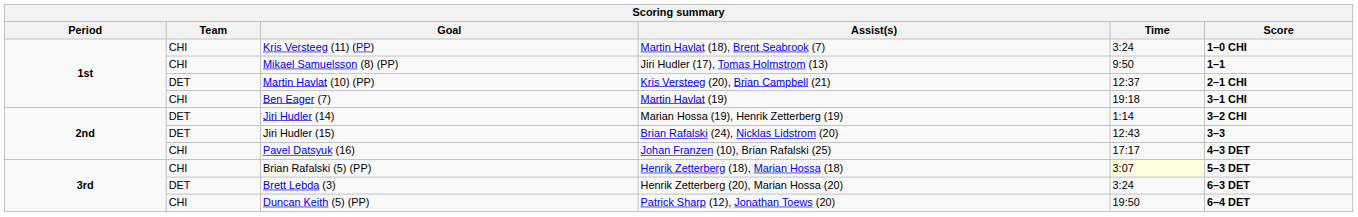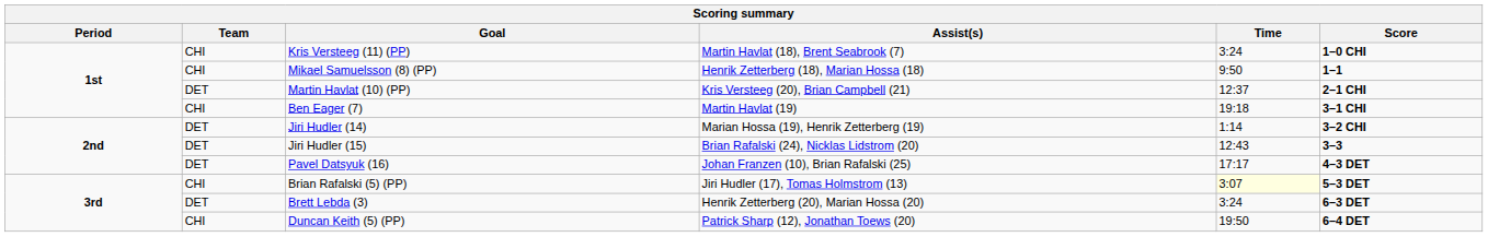 <table style="width:100%;" class="wikitable">
 <tr>
 <th colspan=6>Scoring summary</th>
 </tr>
 <tr>
 <th style="width:12%;">Period</th>
 <th style="width:7%;">Team</th>
 <th style="width:28%;">Goal</th>
 <th style="width:35%;">Assist(s)</th>
 <th style="width:7%;">Time</th>
 <th style="width:11%;">Score</th>
 </tr>
 <tr>
 <td rowspan="4" align=center><strong>1st</strong></td>
 <td>CHI</td>
 <td><a href='#'>Kris Versteeg</a> (11) (<a href='#'>PP</a>)</td>
 <td><a href='#'>Martin Havlat</a> (18), <a href='#'>Brent Seabrook</a> (7)</td>
 <td>3:24</td>
 <td><strong>1–0 CHI</strong></td>
 </tr>
 <tr>
 <td>CHI</td>
 <td><a href='#'>Mikael Samuelsson</a> (8) (PP)</td>
-<td>Jiri Hudler (17), <a href='#'>Tomas Holmstrom</a> (13)</td>
+<td><a href='#'>Henrik Zetterberg</a> (18), <a href='#'>Marian Hossa</a> (18)</td>
 <td>9:50</td>
 <td><strong>1–1</strong></td>
 </tr>
 <tr>
 <td>DET</td>
 <td><a href='#'>Martin Havlat</a> (10) (PP)</td>
 <td><a href='#'>Kris Versteeg</a> (20), <a href='#'>Brian Campbell</a> (21)</td>
 <td>12:37</td>
 <td><strong>2–1 CHI</strong></td>
 </tr>
 <tr>
 <td>CHI</td>
 <td><a href='#'>Ben Eager</a> (7)</td>
 <td><a href='#'>Martin Havlat</a> (19)</td>
 <td>19:18</td>
 <td><strong>3–1 CHI</strong></td>
 </tr>
 <tr>
 <td rowspan="3" align=center><strong>2nd</strong></td>
 <td>DET</td>
 <td><a href='#'>Jiri Hudler</a> (14)</td>
 <td>Marian Hossa (19), Henrik Zetterberg (19)</td>
 <td>1:14</td>
 <td><strong>3–2 CHI</strong></td>
 </tr>
 <tr>
 <td>DET</td>
 <td>Jiri Hudler (15)</td>
 <td><a href='#'>Brian Rafalski</a> (24), <a href='#'>Nicklas Lidstrom</a> (20)</td>
 <td>12:43</td>
 <td><strong>3–3</strong></td>
 </tr>
 <tr>
-<td>CHI</td>
+<td>DET</td>
 <td><a href='#'>Pavel Datsyuk</a> (16)</td>
 <td><a href='#'>Johan Franzen</a> (10), Brian Rafalski (25)</td>
 <td>17:17</td>
 <td><strong>4–3 DET</strong></td>
 </tr>
 <tr>
 <td rowspan="3" align=center><strong>3rd</strong></td>
 <td>CHI</td>
 <td>Brian Rafalski (5) (PP)</td>
-<td><a href='#'>Henrik Zetterberg</a> (18), <a href='#'>Marian Hossa</a> (18)</td>
+<td>Jiri Hudler (17), <a href='#'>Tomas Holmstrom</a> (13)</td>
 <td style="background: lightyellow;">3:07</td>
 <td><strong>5–3 DET</strong></td>
 </tr>
 <tr>
 <td>DET</td>
 <td><a href='#'>Brett Lebda</a> (3)</td>
 <td>Henrik Zetterberg (20), Marian Hossa (20)</td>
 <td>3:24</td>
 <td><strong>6–3 DET</strong></td>
 </tr>
 <tr>
 <td>CHI</td>
 <td><a href='#'>Duncan Keith</a> (5) (PP)</td>
 <td><a href='#'>Patrick Sharp</a> (12), <a href='#'>Jonathan Toews</a> (20)</td>
 <td>19:50</td>
 <td><strong>6–4 DET</strong></td>
 </tr>
 </table>
